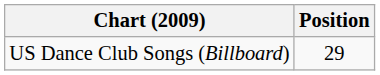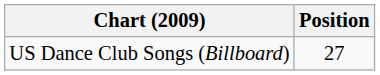 <table class="wikitable">
 <tr>
 <th>Chart (2009)</th>
 <th>Position</th>
 </tr>
 <tr>
 <td>US Dance Club Songs (<em>Billboard</em>)</td>
-<td align="center">29</td>
+<td align="center">27</td>
 </tr>
 </table>
